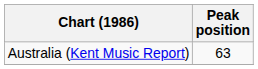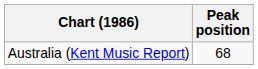 <table class="wikitable">
 <tr>
 <th>Chart (1986)</th>
 <th>Peak<br>position</th>
 </tr>
 <tr>
 <td>Australia (<a href='#'>Kent Music Report</a>)</td>
-<td align="center">63</td>
+<td align="center">68</td>
 </tr>
 <tr>
 </tr>
 </table>
